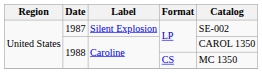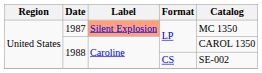 <table class="wikitable">
 <tr>
 <th>Region</th>
 <th>Date</th>
 <th>Label</th>
 <th>Format</th>
 <th>Catalog</th>
 </tr>
 <tr>
 <td rowspan="3">United States</td>
 <td>1987</td>
-<td><a href='#'>Silent Explosion</a></td>
+<td style="background: lightsalmon;"><a href='#'>Silent Explosion</a></td>
 <td rowspan="2"><a href='#'>LP</a></td>
-<td>SE-002</td>
+<td>MC 1350</td>
 </tr>
 <tr>
 <td rowspan="2">1988</td>
 <td rowspan="2"><a href='#'>Caroline</a></td>
 <td>CAROL 1350</td>
 </tr>
 <tr>
 <td><a href='#'>CS</a></td>
-<td>MC 1350</td>
+<td>SE-002</td>
 </tr>
 <tr>
 </tr>
 </table>
